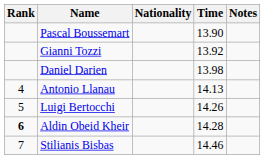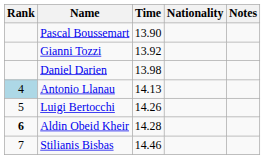 <table class="wikitable sortable" style="text-align:center">
 <tr>
 <th>Rank</th>
 <th>Name</th>
+<th>Time</th>
 <th>Nationality</th>
-<th>Time</th>
 <th>Notes</th>
 </tr>
 <tr>
 <td></td>
 <td align=left><a href='#'>Pascal Boussemart</a></td>
+<td>13.90</td>
 <td align=left></td>
-<td>13.90</td>
 <td></td>
 </tr>
 <tr>
 <td></td>
 <td align=left><a href='#'>Gianni Tozzi</a></td>
+<td>13.92</td>
 <td align=left></td>
-<td>13.92</td>
 <td></td>
 </tr>
 <tr>
 <td></td>
 <td align=left><a href='#'>Daniel Darien</a></td>
+<td>13.98</td>
 <td align=left></td>
-<td>13.98</td>
 <td></td>
 </tr>
 <tr>
-<td>4</td>
+<td style="background: lightblue;">4</td>
 <td align=left><a href='#'>Antonio Llanau</a></td>
+<td>14.13</td>
 <td align=left></td>
-<td>14.13</td>
 <td></td>
 </tr>
 <tr>
 <td>5</td>
 <td align=left><a href='#'>Luigi Bertocchi</a></td>
+<td>14.26</td>
 <td align=left></td>
-<td>14.26</td>
 <td></td>
 </tr>
 <tr>
 <td><strong>6</strong></td>
 <td align=left><a href='#'>Aldin Obeid Kheir</a></td>
+<td>14.28</td>
 <td align=left></td>
-<td>14.28</td>
 <td></td>
 </tr>
 <tr>
 <td>7</td>
 <td align=left><a href='#'>Stilianis Bisbas</a></td>
+<td>14.46</td>
 <td align=left></td>
-<td>14.46</td>
 <td></td>
 </tr>
 </table>
